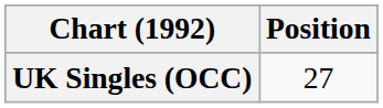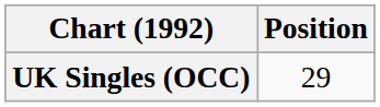 <table class="wikitable plainrowheaders" style="text-align:center">
 <tr>
 <th>Chart (1992)</th>
 <th>Position</th>
 </tr>
 <tr>
 <th scope="row">UK Singles (OCC)</th>
-<td>27</td>
+<td>29</td>
 </tr>
 </table>
